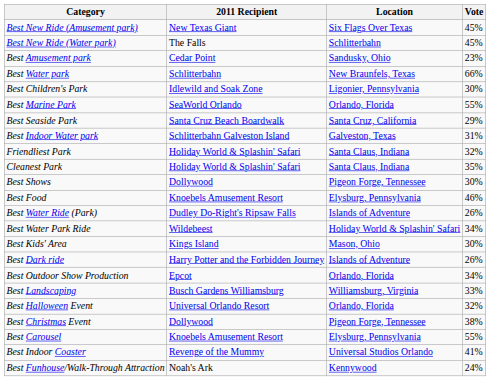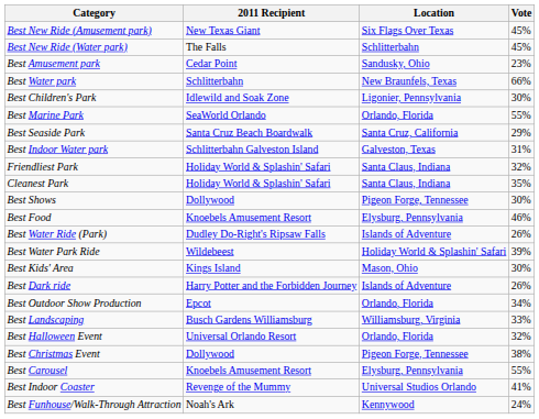 <table class= "wikitable sortable">
 <tr>
 <th>Category</th>
 <th class="unsortable">2011 Recipient</th>
 <th class="unsortable">Location</th>
 <th class="unsortable">Vote</th>
 </tr>
 <tr>
 <td><em><a href='#'>Best New Ride (Amusement park)</a></em></td>
 <td><a href='#'>New Texas Giant</a></td>
 <td><a href='#'>Six Flags Over Texas</a></td>
 <td>45%</td>
 </tr>
 <tr>
 <td><em><a href='#'>Best New Ride (Water park)</a></em></td>
 <td>The Falls</td>
 <td><a href='#'>Schlitterbahn</a></td>
 <td>45%</td>
 </tr>
 <tr>
 <td><em>Best <a href='#'>Amusement park</a></em></td>
 <td><a href='#'>Cedar Point</a></td>
 <td><a href='#'>Sandusky, Ohio</a></td>
 <td>23%</td>
 </tr>
 <tr>
 <td><em>Best <a href='#'>Water park</a></em></td>
 <td><a href='#'>Schlitterbahn</a></td>
 <td><a href='#'>New Braunfels, Texas</a></td>
 <td>66%</td>
 </tr>
 <tr>
 <td><em>Best Children's Park</em></td>
 <td><a href='#'>Idlewild and Soak Zone</a></td>
 <td><a href='#'>Ligonier, Pennsylvania</a></td>
 <td>30%</td>
 </tr>
 <tr>
 <td><em>Best <a href='#'>Marine Park</a></em></td>
 <td><a href='#'>SeaWorld Orlando</a></td>
 <td><a href='#'>Orlando, Florida</a></td>
 <td>55%</td>
 </tr>
 <tr>
 <td><em>Best Seaside Park</em></td>
 <td><a href='#'>Santa Cruz Beach Boardwalk</a></td>
 <td><a href='#'>Santa Cruz, California</a></td>
 <td>29%</td>
 </tr>
 <tr>
 <td><em>Best <a href='#'>Indoor Water park</a></em></td>
 <td><a href='#'>Schlitterbahn Galveston Island</a></td>
 <td><a href='#'>Galveston, Texas</a></td>
 <td>31%</td>
 </tr>
 <tr>
 <td><em>Friendliest Park</em></td>
 <td><a href='#'>Holiday World & Splashin' Safari</a></td>
 <td><a href='#'>Santa Claus, Indiana</a></td>
 <td>32%</td>
 </tr>
 <tr>
 <td><em>Cleanest Park</em></td>
 <td><a href='#'>Holiday World & Splashin' Safari</a></td>
 <td><a href='#'>Santa Claus, Indiana</a></td>
 <td>35%</td>
 </tr>
 <tr>
 <td><em>Best Shows</em></td>
 <td><a href='#'>Dollywood</a></td>
 <td><a href='#'>Pigeon Forge, Tennessee</a></td>
 <td>30%</td>
 </tr>
 <tr>
 <td><em>Best Food</em></td>
 <td><a href='#'>Knoebels Amusement Resort</a></td>
 <td><a href='#'>Elysburg, Pennsylvania</a></td>
 <td>46%</td>
 </tr>
 <tr>
 <td><em>Best <a href='#'>Water Ride</a> (Park)</em></td>
 <td><a href='#'>Dudley Do-Right's Ripsaw Falls</a></td>
 <td><a href='#'>Islands of Adventure</a></td>
 <td>26%</td>
 </tr>
 <tr>
 <td><em>Best Water Park Ride</em></td>
 <td><a href='#'>Wildebeest</a></td>
 <td><a href='#'>Holiday World & Splashin' Safari</a></td>
-<td>34%</td>
+<td>39%</td>
 </tr>
 <tr>
 <td><em>Best Kids' Area</em></td>
 <td><a href='#'>Kings Island</a></td>
 <td><a href='#'>Mason, Ohio</a></td>
 <td>30%</td>
 </tr>
 <tr>
 <td><em>Best <a href='#'>Dark ride</a></em></td>
 <td><a href='#'>Harry Potter and the Forbidden Journey</a></td>
 <td><a href='#'>Islands of Adventure</a></td>
 <td>26%</td>
 </tr>
 <tr>
 <td><em>Best Outdoor Show Production</em></td>
 <td><a href='#'>Epcot</a></td>
 <td><a href='#'>Orlando, Florida</a></td>
 <td>34%</td>
 </tr>
 <tr>
 <td><em>Best <a href='#'>Landscaping</a></em></td>
 <td><a href='#'>Busch Gardens Williamsburg</a></td>
 <td><a href='#'>Williamsburg, Virginia</a></td>
 <td>33%</td>
 </tr>
 <tr>
 <td><em>Best <a href='#'>Halloween</a> Event</em></td>
 <td><a href='#'>Universal Orlando Resort</a></td>
 <td><a href='#'>Orlando, Florida</a></td>
 <td>32%</td>
 </tr>
 <tr>
 <td><em>Best <a href='#'>Christmas</a> Event</em></td>
 <td><a href='#'>Dollywood</a></td>
 <td><a href='#'>Pigeon Forge, Tennessee</a></td>
 <td>38%</td>
 </tr>
 <tr>
 <td><em>Best <a href='#'>Carousel</a></em></td>
 <td><a href='#'>Knoebels Amusement Resort</a></td>
 <td><a href='#'>Elysburg, Pennsylvania</a></td>
 <td>55%</td>
 </tr>
 <tr>
 <td><em>Best Indoor <a href='#'>Coaster</a></em></td>
 <td><a href='#'>Revenge of the Mummy</a></td>
 <td><a href='#'>Universal Studios Orlando</a></td>
 <td>41%</td>
 </tr>
 <tr>
 <td><em>Best <a href='#'>Funhouse</a>/Walk-Through Attraction</em></td>
 <td>Noah's Ark</td>
 <td><a href='#'>Kennywood</a></td>
 <td>24%</td>
 </tr>
 </table>
